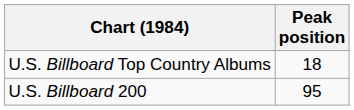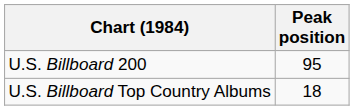 <table class="wikitable">
 <tr>
 <th>Chart (1984)</th>
 <th>Peak<br>position</th>
 </tr>
 <tr>
+<td>U.S. <em>Billboard</em> 200</td>
+<td align="center">95</td>
+</tr>
+<tr>
 <td>U.S. <em>Billboard</em> Top Country Albums</td>
 <td align="center">18</td>
 </tr>
-<tr>
-<td>U.S. <em>Billboard</em> 200</td>
-<td align="center">95</td>
-</tr>
 </table>
